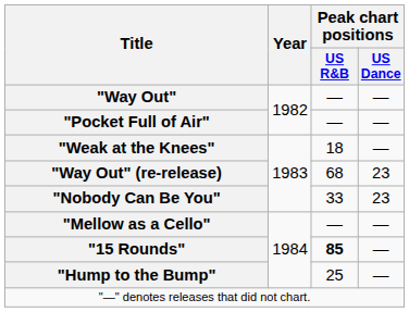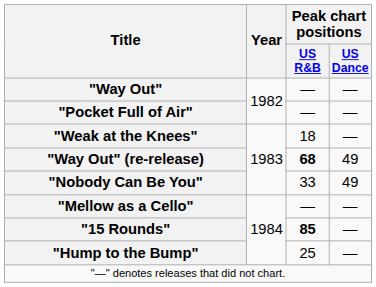 <table class="wikitable plainrowheaders" style="text-align:center;" border="1">
 <tr>
 <th scope="col" rowspan="2" style="width:16em;">Title</th>
 <th scope="col" rowspan="2">Year</th>
 <th scope="col" colspan="2">Peak chart positions</th>
 </tr>
 <tr style="font-size:smaller;">
 <th width="40"><a href='#'>US R&B</a><br></th>
 <th width="40"><a href='#'>US Dance</a><br></th>
 </tr>
 <tr>
 <th scope="row">"Way Out"</th>
 <td rowspan="2">1982</td>
 <td>—</td>
 <td>—</td>
 </tr>
 <tr>
 <th scope="row">"Pocket Full of Air"</th>
 <td>—</td>
 <td>—</td>
 </tr>
 <tr>
 <th scope="row">"Weak at the Knees"</th>
 <td rowspan="3">1983</td>
 <td>18</td>
 <td>—</td>
 </tr>
 <tr>
 <th scope="row">"Way Out" (re-release)</th>
-<td>68</td>
-<td>23</td>
+<td><strong>68</strong></td>
+<td>49</td>
 </tr>
 <tr>
 <th scope="row">"Nobody Can Be You"</th>
 <td>33</td>
-<td>23</td>
+<td>49</td>
 </tr>
 <tr>
 <th scope="row">"Mellow as a Cello"</th>
 <td rowspan="3">1984</td>
 <td>—</td>
 <td>—</td>
 </tr>
 <tr>
 <th scope="row">"15 Rounds"</th>
 <td><strong>85</strong></td>
 <td>—</td>
 </tr>
 <tr>
 <th scope="row">"Hump to the Bump"</th>
 <td>25</td>
 <td>—</td>
 </tr>
 <tr>
 <td colspan="5" style="text-align:center; font-size:9pt;">"—" denotes releases that did not chart.</td>
 </tr>
 </table>
